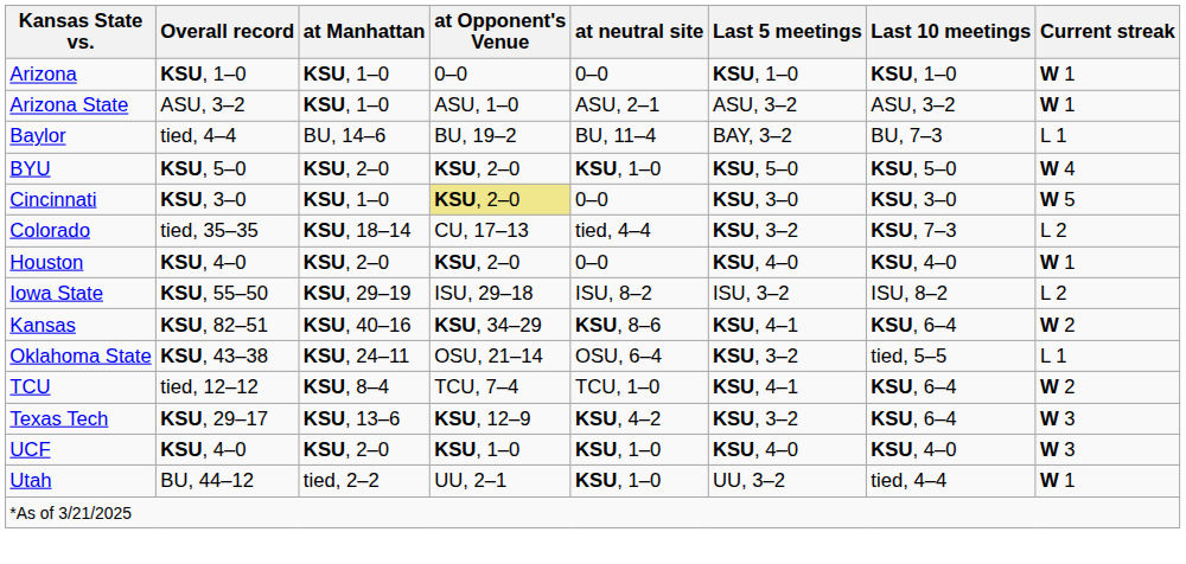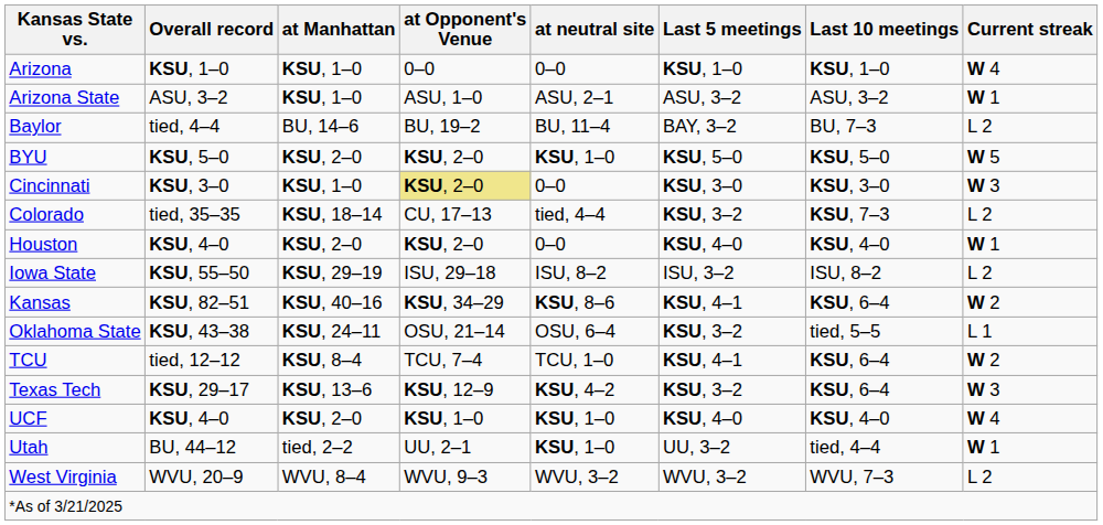 <table class="wikitable">
 <tr>
 <th rowspan="1">Kansas State<br>vs.</th>
 <th rowspan="1">Overall record</th>
 <th rowspan="1">at Manhattan</th>
 <th rowspan="1">at Opponent's<br> Venue</th>
 <th rowspan="1">at neutral site</th>
 <th rowspan="1">Last 5 meetings</th>
 <th rowspan="1">Last 10 meetings</th>
 <th rowspan="1">Current streak</th>
 </tr>
 <tr>
 <td><a href='#'>Arizona</a></td>
 <td><strong>KSU</strong>, 1–0</td>
 <td><strong>KSU</strong>, 1–0</td>
 <td>0–0</td>
 <td>0–0</td>
 <td><strong>KSU</strong>, 1–0</td>
 <td><strong>KSU</strong>, 1–0</td>
-<td><strong>W</strong> 1</td>
+<td><strong>W</strong> 4</td>
 </tr>
 <tr>
 <td><a href='#'>Arizona State</a></td>
 <td>ASU, 3–2</td>
 <td><strong>KSU</strong>, 1–0</td>
 <td>ASU, 1–0</td>
 <td>ASU, 2–1</td>
 <td>ASU, 3–2</td>
 <td>ASU, 3–2</td>
 <td><strong>W</strong> 1</td>
 </tr>
 <tr>
 <td><a href='#'>Baylor</a></td>
 <td>tied, 4–4</td>
 <td>BU, 14–6</td>
 <td>BU, 19–2</td>
 <td>BU, 11–4</td>
 <td>BAY, 3–2</td>
 <td>BU, 7–3</td>
-<td>L 1</td>
+<td>L 2</td>
 </tr>
 <tr>
 <td><a href='#'>BYU</a></td>
 <td><strong>KSU</strong>, 5–0</td>
 <td><strong>KSU</strong>, 2–0</td>
 <td><strong>KSU</strong>, 2–0</td>
 <td><strong>KSU</strong>, 1–0</td>
 <td><strong>KSU</strong>, 5–0</td>
 <td><strong>KSU</strong>, 5–0</td>
-<td><strong>W</strong> 4</td>
+<td><strong>W</strong> 5</td>
 </tr>
 <tr>
 <td><a href='#'>Cincinnati</a></td>
 <td><strong>KSU</strong>, 3–0</td>
 <td><strong>KSU</strong>, 1–0</td>
 <td style="background: khaki;"><strong>KSU</strong>, 2–0</td>
 <td>0–0</td>
 <td><strong>KSU</strong>, 3–0</td>
 <td><strong>KSU</strong>, 3–0</td>
-<td><strong>W</strong> 5</td>
+<td><strong>W</strong> 3</td>
 </tr>
 <tr>
 <td><a href='#'>Colorado</a></td>
 <td>tied, 35–35</td>
 <td><strong>KSU</strong>, 18–14</td>
 <td>CU, 17–13</td>
 <td>tied, 4–4</td>
 <td><strong>KSU</strong>, 3–2</td>
 <td><strong>KSU</strong>, 7–3</td>
 <td>L 2</td>
 </tr>
 <tr>
 <td><a href='#'>Houston</a></td>
 <td><strong>KSU</strong>, 4–0</td>
 <td><strong>KSU</strong>, 2–0</td>
 <td><strong>KSU</strong>, 2–0</td>
 <td>0–0</td>
 <td><strong>KSU</strong>, 4–0</td>
 <td><strong>KSU</strong>, 4–0</td>
 <td><strong>W</strong> 1</td>
 </tr>
 <tr>
 <td><a href='#'>Iowa State</a></td>
 <td><strong>KSU</strong>, 55–50</td>
 <td><strong>KSU</strong>, 29–19</td>
 <td>ISU, 29–18</td>
 <td>ISU, 8–2</td>
 <td>ISU, 3–2</td>
 <td>ISU, 8–2</td>
 <td>L 2</td>
 </tr>
 <tr>
 <td><a href='#'>Kansas</a></td>
 <td><strong>KSU</strong>, 82–51</td>
 <td><strong>KSU</strong>, 40–16</td>
 <td><strong>KSU</strong>, 34–29</td>
 <td><strong>KSU</strong>, 8–6</td>
 <td><strong>KSU</strong>, 4–1</td>
 <td><strong>KSU</strong>, 6–4</td>
 <td><strong>W</strong> 2</td>
 </tr>
 <tr>
 <td><a href='#'>Oklahoma State</a></td>
 <td><strong>KSU</strong>, 43–38</td>
 <td><strong>KSU</strong>, 24–11</td>
 <td>OSU, 21–14</td>
 <td>OSU, 6–4</td>
 <td><strong>KSU</strong>, 3–2</td>
 <td>tied, 5–5</td>
 <td>L 1</td>
 </tr>
 <tr>
 <td><a href='#'>TCU</a></td>
 <td>tied, 12–12</td>
 <td><strong>KSU</strong>, 8–4</td>
 <td>TCU, 7–4</td>
 <td>TCU, 1–0</td>
 <td><strong>KSU</strong>, 4–1</td>
 <td><strong>KSU</strong>, 6–4</td>
 <td><strong>W</strong> 2</td>
 </tr>
 <tr>
 <td><a href='#'>Texas Tech</a></td>
 <td><strong>KSU</strong>, 29–17</td>
 <td><strong>KSU</strong>, 13–6</td>
 <td><strong>KSU</strong>, 12–9</td>
 <td><strong>KSU</strong>, 4–2</td>
 <td><strong>KSU</strong>, 3–2</td>
 <td><strong>KSU</strong>, 6–4</td>
 <td><strong>W</strong> 3</td>
 </tr>
 <tr>
 <td><a href='#'>UCF</a></td>
 <td><strong>KSU</strong>, 4–0</td>
 <td><strong>KSU</strong>, 2–0</td>
 <td><strong>KSU</strong>, 1–0</td>
 <td><strong>KSU</strong>, 1–0</td>
 <td><strong>KSU</strong>, 4–0</td>
 <td><strong>KSU</strong>, 4–0</td>
-<td><strong>W</strong> 3</td>
+<td><strong>W</strong> 4</td>
 </tr>
 <tr>
 <td><a href='#'>Utah</a></td>
 <td>BU, 44–12</td>
 <td>tied, 2–2</td>
 <td>UU, 2–1</td>
 <td><strong>KSU</strong>, 1–0</td>
 <td>UU, 3–2</td>
 <td>tied, 4–4</td>
 <td><strong>W</strong> 1</td>
 </tr>
 <tr>
+<td><a href='#'>West Virginia</a></td>
+<td>WVU, 20–9</td>
+<td>WVU, 8–4</td>
+<td>WVU, 9–3</td>
+<td>WVU, 3–2</td>
+<td>WVU, 3–2</td>
+<td>WVU, 7–3</td>
+<td>L 2</td>
+</tr>
+<tr>
 <td colspan="8"><small>*As of 3/21/2025</small></td>
 </tr>
 </table>
